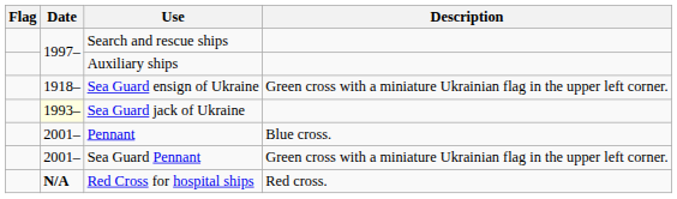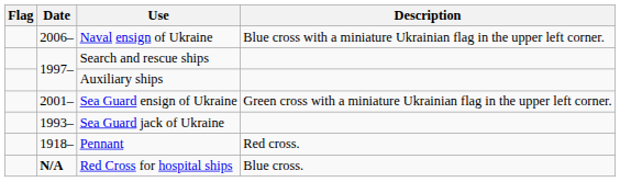 <table class="wikitable">
 <tr>
 <th>Flag</th>
 <th>Date</th>
 <th>Use</th>
 <th>Description</th>
+</tr>
+<tr>
+<td></td>
+<td>2006–</td>
+<td><a href='#'>Naval</a> <a href='#'>ensign</a> of Ukraine</td>
+<td>Blue cross with a miniature Ukrainian flag in the upper left corner.</td>
 </tr>
 <tr>
 <td></td>
 <td rowspan="2">1997–</td>
 <td>Search and rescue ships</td>
 <td></td>
 </tr>
 <tr>
 <td></td>
 <td>Auxiliary ships</td>
 <td></td>
 </tr>
 <tr>
 <td></td>
-<td>1918–</td>
+<td>2001–</td>
 <td><a href='#'>Sea Guard</a> ensign of Ukraine</td>
 <td>Green cross with a miniature Ukrainian flag in the upper left corner.</td>
 </tr>
 <tr>
 <td></td>
-<td style="background: lightyellow;">1993–</td>
+<td>1993–</td>
 <td><a href='#'>Sea Guard</a> jack of Ukraine</td>
 <td></td>
 </tr>
 <tr>
 <td></td>
-<td>2001–</td>
+<td>1918–</td>
 <td><a href='#'>Pennant</a></td>
-<td>Blue cross.</td>
-</tr>
-<tr>
-<td></td>
-<td>2001–</td>
-<td>Sea Guard <a href='#'>Pennant</a></td>
-<td>Green cross with a miniature Ukrainian flag in the upper left corner.</td>
+<td>Red cross.</td>
 </tr>
 <tr>
 <td></td>
 <td><strong>N/A</strong></td>
 <td><a href='#'>Red Cross</a> for <a href='#'>hospital ships</a></td>
-<td>Red cross.</td>
+<td>Blue cross.</td>
 </tr>
 </table>
